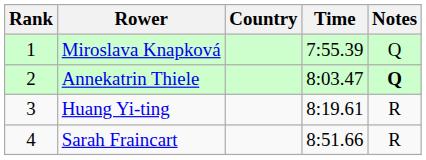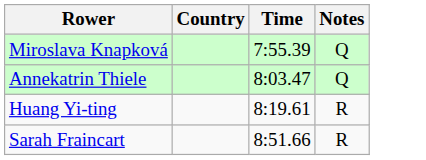 <table class="wikitable" style="text-align:center">
 <tr>
-<th>Rank</th>
 <th>Rower</th>
 <th>Country</th>
 <th>Time</th>
 <th>Notes</th>
 </tr>
 <tr bgcolor=ccffcc>
-<td>1</td>
 <td align="left"><a href='#'>Miroslava Knapková</a></td>
 <td align="left"></td>
 <td>7:55.39</td>
 <td>Q</td>
 </tr>
 <tr bgcolor=ccffcc>
-<td>2</td>
 <td align="left"><a href='#'>Annekatrin Thiele</a></td>
 <td align="left"></td>
 <td>8:03.47</td>
-<td><strong>Q</strong></td>
+<td>Q</td>
 </tr>
 <tr>
-<td>3</td>
 <td align="left"><a href='#'>Huang Yi-ting</a></td>
 <td align="left"></td>
 <td>8:19.61</td>
 <td>R</td>
 </tr>
 <tr>
-<td>4</td>
 <td align="left"><a href='#'>Sarah Fraincart</a></td>
 <td align="left"></td>
 <td>8:51.66</td>
 <td>R</td>
 </tr>
 </table>
